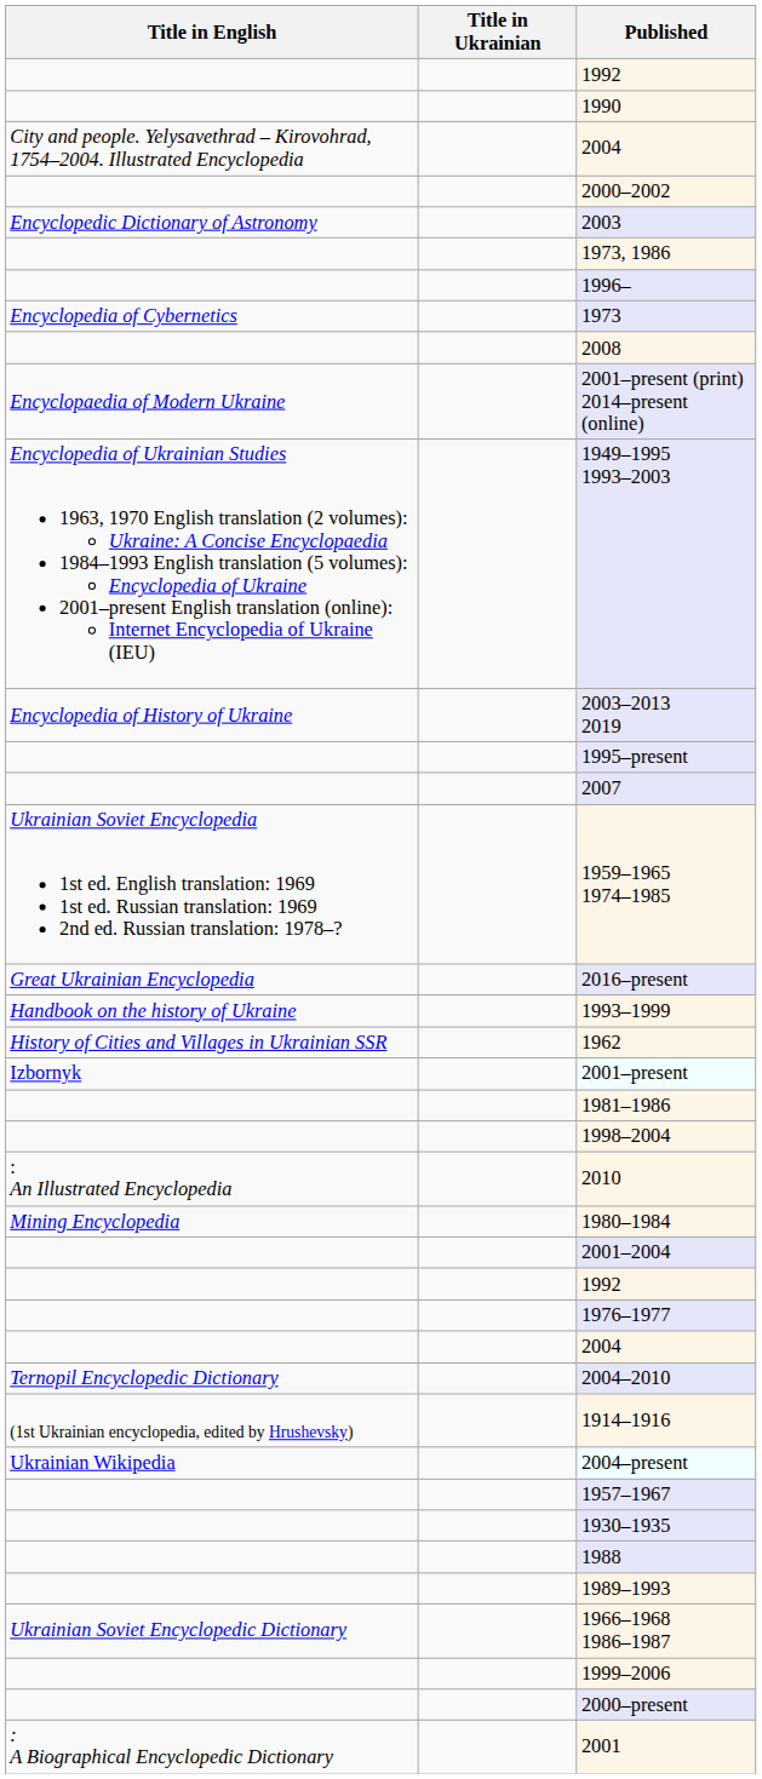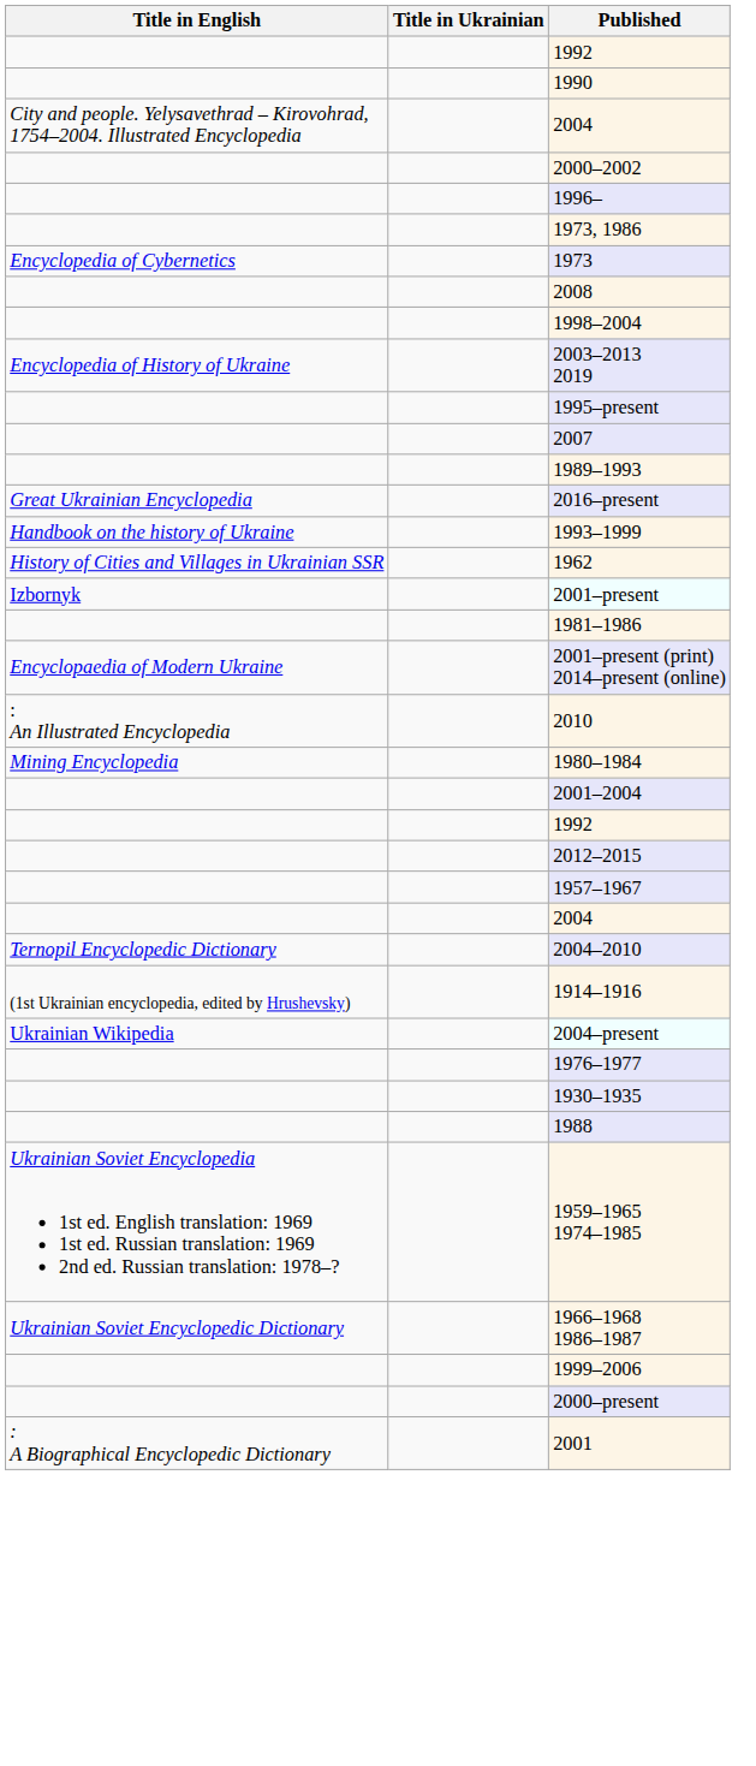 <table class="wikitable sortable">
 <tr>
 <th>Title in English</th>
 <th>Title in Ukrainian</th>
 <th>Published</th>
 </tr>
 <tr>
 <td><em></em></td>
 <td></td>
 <td style="background:OldLace">1992</td>
 </tr>
 <tr>
 <td><em></em></td>
 <td></td>
 <td style="background:OldLace">1990</td>
 </tr>
 <tr>
 <td><em>City and people. Yelysavethrad – Kirovohrad,<br>1754–2004. Illustrated Encyclopedia</em></td>
 <td><br></td>
 <td style="background:OldLace">2004</td>
 </tr>
 <tr>
 <td><em></em></td>
 <td></td>
 <td style="background:OldLace">2000–2002</td>
 </tr>
 <tr>
-<td><em><a href='#'>Encyclopedic Dictionary of Astronomy</a></em></td>
+<td><em></em></td>
 <td></td>
-<td style="background:Lavender">2003</td>
+<td style="background:Lavender">1996–</td>
 </tr>
 <tr>
 <td><em></em></td>
 <td></td>
 <td style="background:OldLace">1973, 1986</td>
-</tr>
-<tr>
-<td><em></em></td>
-<td></td>
-<td style="background:Lavender">1996–</td>
 </tr>
 <tr>
 <td><em><a href='#'>Encyclopedia of Cybernetics</a></em></td>
 <td></td>
 <td style="background:Lavender">1973</td>
 </tr>
 <tr>
 <td><em></em></td>
 <td></td>
 <td style="background:OldLace">2008</td>
 </tr>
 <tr>
-<td><em><a href='#'>Encyclopaedia of Modern Ukraine</a></em></td>
+<td><em></em></td>
 <td></td>
-<td style="background:Lavender">2001–present (print)<br>2014–present (online)</td>
-</tr>
-<tr valign=top>
-<td><em><a href='#'>Encyclopedia of Ukrainian Studies</a></em><br><br><ul><li>1963, 1970 English translation (2 volumes):<ul><li><em><a href='#'>Ukraine: A Concise Encyclopaedia</a></em></li></ul></li><li>1984–1993 English translation (5 volumes):<ul><li><em><a href='#'>Encyclopedia of Ukraine</a></em></li></ul></li><li>2001–present English translation (online):<ul><li><a href='#'>Internet Encyclopedia of Ukraine</a> (IEU)</li></ul></li></ul></td>
-<td></td>
-<td style="background:Lavender">1949–1995<br>1993–2003</td>
+<td style="background:OldLace">1998–2004</td>
 </tr>
 <tr>
 <td><em><a href='#'>Encyclopedia of History of Ukraine</a></em></td>
 <td></td>
 <td style="background:Lavender">2003–2013<br>2019</td>
 </tr>
 <tr>
 <td><em></em></td>
 <td></td>
 <td style="background:Lavender">1995–present</td>
 </tr>
 <tr>
 <td><em></em></td>
 <td></td>
 <td style="background:Lavender">2007</td>
 </tr>
 <tr>
-<td><em><a href='#'>Ukrainian Soviet Encyclopedia</a></em><br><br><ul><li>1st ed. English translation: 1969</li><li>1st ed. Russian translation: 1969</li><li>2nd ed. Russian translation: 1978–?</li></ul></td>
+<td><em></em></td>
 <td></td>
-<td style="background:OldLace">1959–1965<br>1974–1985</td>
+<td style="background:OldLace">1989–1993</td>
 </tr>
 <tr>
 <td><em><a href='#'>Great Ukrainian Encyclopedia</a></em></td>
 <td></td>
 <td style="background:Lavender">2016–present</td>
 </tr>
 <tr>
 <td><em><a href='#'>Handbook on the history of Ukraine</a></em></td>
 <td></td>
 <td style="background:OldLace">1993–1999</td>
 </tr>
 <tr>
 <td><em><a href='#'>History of Cities and Villages in Ukrainian SSR</a></em></td>
 <td></td>
 <td style="background:OldLace">1962</td>
 </tr>
 <tr>
 <td><a href='#'>Izbornyk</a></td>
 <td></td>
 <td style="background:Azure">2001–present</td>
 </tr>
 <tr>
 <td><em></em></td>
 <td></td>
 <td style="background:OldLace">1981–1986</td>
 </tr>
 <tr>
-<td><em></em></td>
+<td><em><a href='#'>Encyclopaedia of Modern Ukraine</a></em></td>
 <td></td>
-<td style="background:OldLace">1998–2004</td>
+<td style="background:Lavender">2001–present (print)<br>2014–present (online)</td>
 </tr>
 <tr>
 <td><em></em>:<br><em>An Illustrated Encyclopedia</em></td>
 <td><br></td>
 <td style="background:OldLace">2010</td>
 </tr>
 <tr>
 <td><em><a href='#'>Mining Encyclopedia</a></em></td>
 <td></td>
 <td style="background:OldLace">1980–1984</td>
 </tr>
 <tr>
 <td><em></em></td>
 <td></td>
 <td style="background:Lavender">2001–2004</td>
 </tr>
 <tr>
 <td><em></em></td>
 <td></td>
 <td style="background:OldLace">1992</td>
 </tr>
 <tr>
 <td><em></em></td>
 <td></td>
-<td style="background:Lavender">1976–1977</td>
+<td style="background:Lavender">2012–2015</td>
+</tr>
+<tr>
+<td><em></em></td>
+<td></td>
+<td style="background:Lavender">1957–1967</td>
 </tr>
 <tr>
 <td><em></em></td>
 <td></td>
 <td style="background:OldLace">2004</td>
 </tr>
 <tr>
 <td><em><a href='#'>Ternopil Encyclopedic Dictionary</a></em></td>
 <td></td>
 <td style="background:Lavender">2004–2010</td>
 </tr>
 <tr>
 <td><em></em><br><small>(1st Ukrainian encyclopedia, edited by <a href='#'>Hrushevsky</a>)</small></td>
 <td><br></td>
 <td style="background:OldLace">1914–1916</td>
 </tr>
 <tr>
 <td><a href='#'>Ukrainian Wikipedia</a></td>
 <td></td>
 <td style="background:Azure">2004–present</td>
 </tr>
 <tr>
 <td><em></em></td>
 <td></td>
-<td style="background:Lavender">1957–1967</td>
+<td style="background:Lavender">1976–1977</td>
 </tr>
 <tr>
 <td><em></em></td>
 <td></td>
 <td style="background:Lavender">1930–1935</td>
 </tr>
 <tr>
 <td><em></em></td>
 <td></td>
 <td style="background:Lavender">1988</td>
 </tr>
 <tr>
-<td><em></em></td>
+<td><em><a href='#'>Ukrainian Soviet Encyclopedia</a></em><br><br><ul><li>1st ed. English translation: 1969</li><li>1st ed. Russian translation: 1969</li><li>2nd ed. Russian translation: 1978–?</li></ul></td>
 <td></td>
-<td style="background:OldLace">1989–1993</td>
+<td style="background:OldLace">1959–1965<br>1974–1985</td>
 </tr>
 <tr>
 <td><em><a href='#'>Ukrainian Soviet Encyclopedic Dictionary</a></em></td>
 <td><br></td>
 <td style="background:OldLace">1966–1968<br>1986–1987</td>
 </tr>
 <tr>
 <td><em></em></td>
 <td></td>
 <td style="background:OldLace">1999–2006</td>
 </tr>
 <tr>
 <td><em></em></td>
 <td></td>
 <td style="background:Lavender">2000–present</td>
 </tr>
 <tr>
 <td><em>:</em><br><em>A Biographical Encyclopedic Dictionary</em></td>
 <td><br></td>
 <td style="background:OldLace">2001</td>
 </tr>
 </table>
